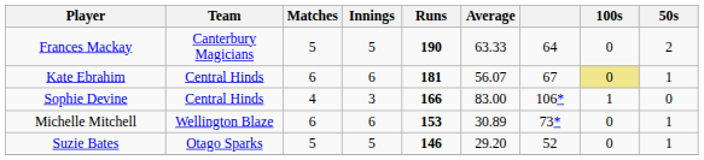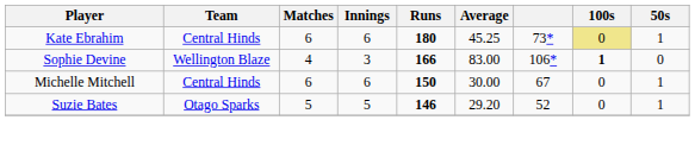 <table class="wikitable" style="text-align:center;">
 <tr>
 <th width=175>Player</th>
 <th width=125>Team</th>
 <th width=60>Matches</th>
 <th width=60>Innings</th>
 <th width=60>Runs</th>
 <th width=60>Average</th>
 <th width=60></th>
 <th width=60>100s</th>
 <th width=60>50s</th>
 </tr>
 <tr>
-<td><a href='#'>Frances Mackay</a></td>
-<td><a href='#'>Canterbury Magicians</a></td>
-<td>5</td>
-<td>5</td>
-<td><strong>190</strong></td>
-<td>63.33</td>
-<td>64</td>
-<td>0</td>
-<td>2</td>
-</tr>
-<tr>
 <td><a href='#'>Kate Ebrahim</a></td>
 <td><a href='#'>Central Hinds</a></td>
 <td>6</td>
 <td>6</td>
-<td><strong>181</strong></td>
-<td>56.07</td>
-<td>67</td>
+<td><strong>180</strong></td>
+<td>45.25</td>
+<td>73<a href='#'>*</a></td>
 <td style="background: khaki;">0</td>
 <td>1</td>
 </tr>
 <tr>
 <td><a href='#'>Sophie Devine</a></td>
-<td><a href='#'>Central Hinds</a></td>
+<td><a href='#'>Wellington Blaze</a></td>
 <td>4</td>
 <td>3</td>
 <td><strong>166</strong></td>
 <td>83.00</td>
 <td>106<a href='#'>*</a></td>
-<td>1</td>
+<td><strong>1</strong></td>
 <td>0</td>
 </tr>
 <tr>
 <td>Michelle Mitchell</td>
-<td><a href='#'>Wellington Blaze</a></td>
+<td><a href='#'>Central Hinds</a></td>
 <td>6</td>
 <td>6</td>
-<td><strong>153</strong></td>
-<td>30.89</td>
-<td>73<a href='#'>*</a></td>
+<td><strong>150</strong></td>
+<td>30.00</td>
+<td>67</td>
 <td>0</td>
 <td>1</td>
 </tr>
 <tr>
 <td><a href='#'>Suzie Bates</a></td>
 <td><a href='#'>Otago Sparks</a></td>
 <td>5</td>
 <td>5</td>
 <td><strong>146</strong></td>
 <td>29.20</td>
 <td>52</td>
 <td>0</td>
 <td>1</td>
 </tr>
 <tr>
 </tr>
 </table>
